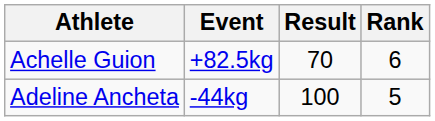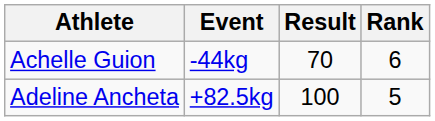 <table class="wikitable">
 <tr>
 <th>Athlete</th>
 <th>Event</th>
 <th>Result</th>
 <th>Rank</th>
 </tr>
 <tr align=center>
 <td align=left><a href='#'>Achelle Guion</a></td>
-<td align=left><a href='#'>+82.5kg</a></td>
+<td align=left><a href='#'>-44kg</a></td>
 <td>70</td>
 <td>6</td>
 </tr>
 <tr align=center>
 <td align=left><a href='#'>Adeline Ancheta</a></td>
-<td align=left><a href='#'>-44kg</a></td>
+<td align=left><a href='#'>+82.5kg</a></td>
 <td>100</td>
 <td>5</td>
 </tr>
 </table>
